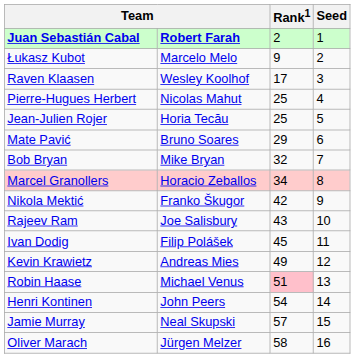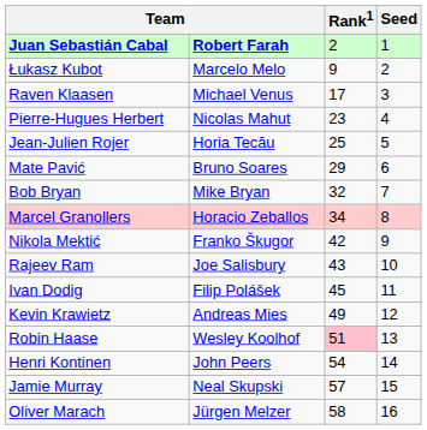 <table class="wikitable">
 <tr>
 <th width="325" colspan=2>Team</th>
 <th>Rank<sup>1</sup></th>
 <th>Seed</th>
 </tr>
 <tr bgcolor="#cfc">
 <td> <strong><a href='#'>Juan Sebastián Cabal</a> </strong></td>
 <td> <strong><a href='#'>Robert Farah</a></strong></td>
 <td>2</td>
 <td>1</td>
 </tr>
 <tr>
 <td> <a href='#'>Łukasz Kubot</a></td>
 <td> <a href='#'>Marcelo Melo</a></td>
 <td>9</td>
 <td>2</td>
 </tr>
 <tr>
 <td> <a href='#'>Raven Klaasen</a></td>
-<td> <a href='#'>Wesley Koolhof</a></td>
+<td> <a href='#'>Michael Venus</a></td>
 <td>17</td>
 <td>3</td>
 </tr>
 <tr>
 <td> <a href='#'>Pierre-Hugues Herbert</a></td>
 <td> <a href='#'>Nicolas Mahut</a></td>
-<td>25</td>
+<td>23</td>
 <td>4</td>
 </tr>
 <tr>
 <td> <a href='#'>Jean-Julien Rojer</a></td>
 <td> <a href='#'>Horia Tecău</a></td>
 <td>25</td>
 <td>5</td>
 </tr>
 <tr>
 <td> <a href='#'>Mate Pavić</a></td>
 <td> <a href='#'>Bruno Soares</a></td>
 <td>29</td>
 <td>6</td>
 </tr>
 <tr>
 <td> <a href='#'>Bob Bryan</a></td>
 <td> <a href='#'>Mike Bryan</a></td>
 <td>32</td>
 <td>7</td>
 </tr>
 <tr bgcolor="#fcc">
 <td> <a href='#'>Marcel Granollers</a></td>
 <td> <a href='#'>Horacio Zeballos</a></td>
 <td>34</td>
 <td>8</td>
 </tr>
 <tr>
 <td> <a href='#'>Nikola Mektić</a></td>
 <td> <a href='#'>Franko Škugor</a></td>
 <td>42</td>
 <td>9</td>
 </tr>
 <tr>
 <td> <a href='#'>Rajeev Ram</a></td>
 <td> <a href='#'>Joe Salisbury</a></td>
 <td>43</td>
 <td>10</td>
 </tr>
 <tr>
 <td> <a href='#'>Ivan Dodig</a></td>
 <td> <a href='#'>Filip Polášek</a></td>
 <td>45</td>
 <td>11</td>
 </tr>
 <tr>
 <td> <a href='#'>Kevin Krawietz</a></td>
 <td> <a href='#'>Andreas Mies</a></td>
 <td>49</td>
 <td>12</td>
 </tr>
 <tr>
 <td> <a href='#'>Robin Haase</a></td>
-<td> <a href='#'>Michael Venus</a></td>
+<td> <a href='#'>Wesley Koolhof</a></td>
 <td style="background: pink;">51</td>
 <td>13</td>
 </tr>
 <tr>
 <td> <a href='#'>Henri Kontinen</a></td>
 <td> <a href='#'>John Peers</a></td>
 <td>54</td>
 <td>14</td>
 </tr>
 <tr>
 <td> <a href='#'>Jamie Murray</a></td>
 <td> <a href='#'>Neal Skupski</a></td>
 <td>57</td>
 <td>15</td>
 </tr>
 <tr>
 <td> <a href='#'>Oliver Marach</a></td>
 <td> <a href='#'>Jürgen Melzer</a></td>
 <td>58</td>
 <td>16</td>
 </tr>
 </table>
